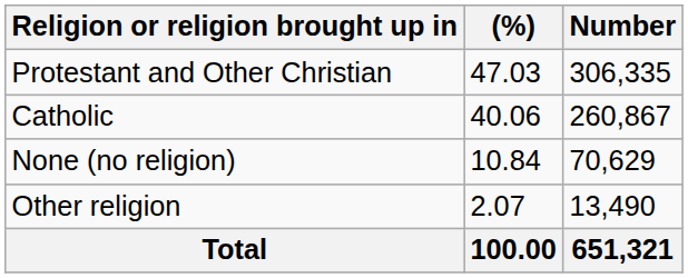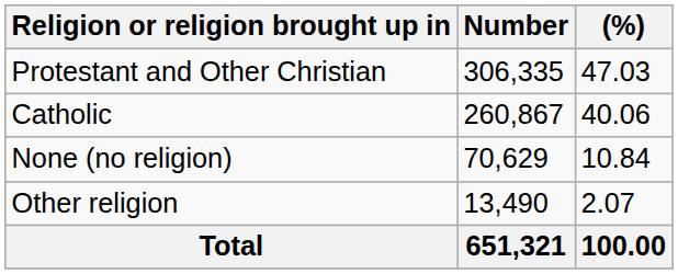 <table class="wikitable">
 <tr>
 <th>Religion or religion brought up in</th>
+<th>Number</th>
 <th>(%)</th>
-<th>Number</th>
 </tr>
 <tr>
 <td>Protestant and Other Christian</td>
+<td>306,335</td>
 <td>47.03</td>
-<td>306,335</td>
 </tr>
 <tr>
 <td>Catholic</td>
+<td>260,867</td>
 <td>40.06</td>
-<td>260,867</td>
 </tr>
 <tr>
 <td>None (no religion)</td>
+<td>70,629</td>
 <td>10.84</td>
-<td>70,629</td>
 </tr>
 <tr>
 <td>Other religion</td>
+<td>13,490</td>
 <td>2.07</td>
-<td>13,490</td>
 </tr>
 <tr>
 <th>Total</th>
+<th>651,321</th>
 <th>100.00</th>
-<th>651,321</th>
 </tr>
 </table>
